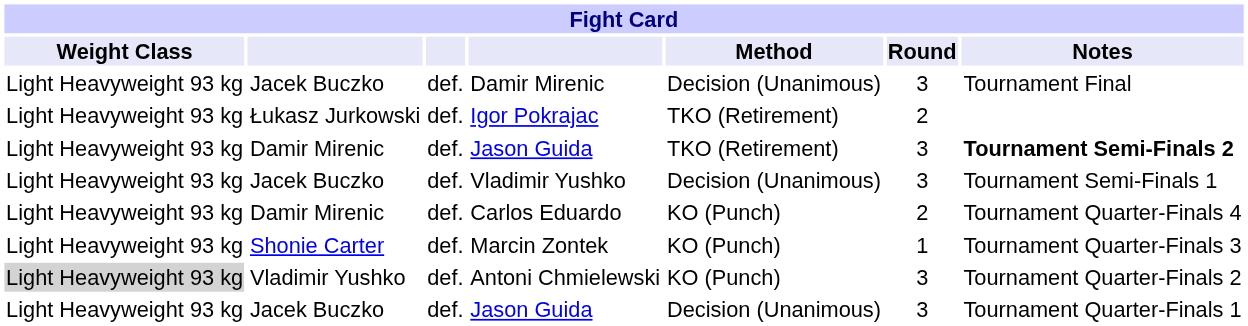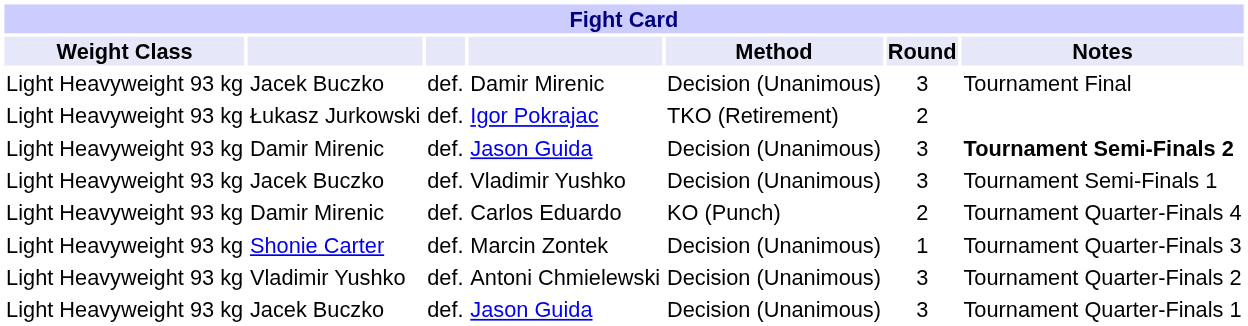 <table class="toccolours" style="font-size: 80%;">
 <tr>
 <th colspan="8" style="background-color: #ccf; color: #000080; text-align: center;"><strong>Fight Card</strong></th>
 </tr>
 <tr>
 <th colspan="1" style="background-color: #E6E8FA; color: #000000; text-align: center;">Weight Class</th>
 <th colspan="1" style="background-color: #E6E8FA; color: #000000; text-align: center;"></th>
 <th colspan="1" style="background-color: #E6E8FA; color: #000000; text-align: center;"></th>
 <th colspan="1" style="background-color: #E6E8FA; color: #000000; text-align: center;"></th>
 <th colspan="1" style="background-color: #E6E8FA; color: #000000; text-align: center;">Method</th>
 <th colspan="1" style="background-color: #E6E8FA; color: #000000; text-align: center;">Round</th>
 <th colspan="1" style="background-color: #E6E8FA; color: #000000; text-align: center;">Notes</th>
 </tr>
 <tr>
 <td>Light Heavyweight 93 kg</td>
 <td> Jacek Buczko</td>
 <td align=center>def.</td>
 <td>  Damir Mirenic</td>
 <td>Decision (Unanimous)</td>
 <td align=center>3</td>
 <td>Tournament Final</td>
 </tr>
 <tr>
 <td>Light Heavyweight 93 kg</td>
 <td> Łukasz Jurkowski</td>
 <td align=center>def.</td>
 <td> <a href='#'>Igor Pokrajac</a></td>
 <td>TKO (Retirement)</td>
 <td align=center>2</td>
 <td></td>
 </tr>
 <tr>
 <td>Light Heavyweight 93 kg</td>
 <td> Damir Mirenic</td>
 <td align=center>def.</td>
 <td> <a href='#'>Jason Guida</a></td>
-<td>TKO (Retirement)</td>
+<td>Decision (Unanimous)</td>
 <td align=center>3</td>
 <td><strong>Tournament Semi-Finals 2</strong></td>
 </tr>
 <tr>
 <td>Light Heavyweight 93 kg</td>
 <td> Jacek Buczko</td>
 <td align=center>def.</td>
 <td> Vladimir Yushko</td>
 <td>Decision (Unanimous)</td>
 <td align=center>3</td>
 <td>Tournament Semi-Finals 1</td>
 </tr>
 <tr>
 <td>Light Heavyweight 93 kg</td>
 <td> Damir Mirenic</td>
 <td align=center>def.</td>
 <td> Carlos Eduardo</td>
 <td>KO (Punch)</td>
 <td align=center>2</td>
 <td>Tournament Quarter-Finals 4</td>
 </tr>
 <tr>
 <td>Light Heavyweight 93 kg</td>
 <td> <a href='#'>Shonie Carter</a></td>
 <td align=center>def.</td>
 <td> Marcin Zontek</td>
-<td>KO (Punch)</td>
+<td>Decision (Unanimous)</td>
 <td align=center>1</td>
 <td>Tournament Quarter-Finals 3</td>
 </tr>
 <tr>
-<td style="background: lightgrey;">Light Heavyweight 93 kg</td>
+<td>Light Heavyweight 93 kg</td>
 <td> Vladimir Yushko</td>
 <td align=center>def.</td>
 <td>  Antoni Chmielewski</td>
-<td>KO (Punch)</td>
+<td>Decision (Unanimous)</td>
 <td align=center>3</td>
 <td>Tournament Quarter-Finals 2</td>
 </tr>
 <tr>
 <td>Light Heavyweight 93 kg</td>
 <td> Jacek Buczko</td>
 <td align=center>def.</td>
 <td> <a href='#'>Jason Guida</a></td>
 <td>Decision (Unanimous)</td>
 <td align=center>3</td>
 <td>Tournament Quarter-Finals 1</td>
 </tr>
 <tr>
 </tr>
 </table>
